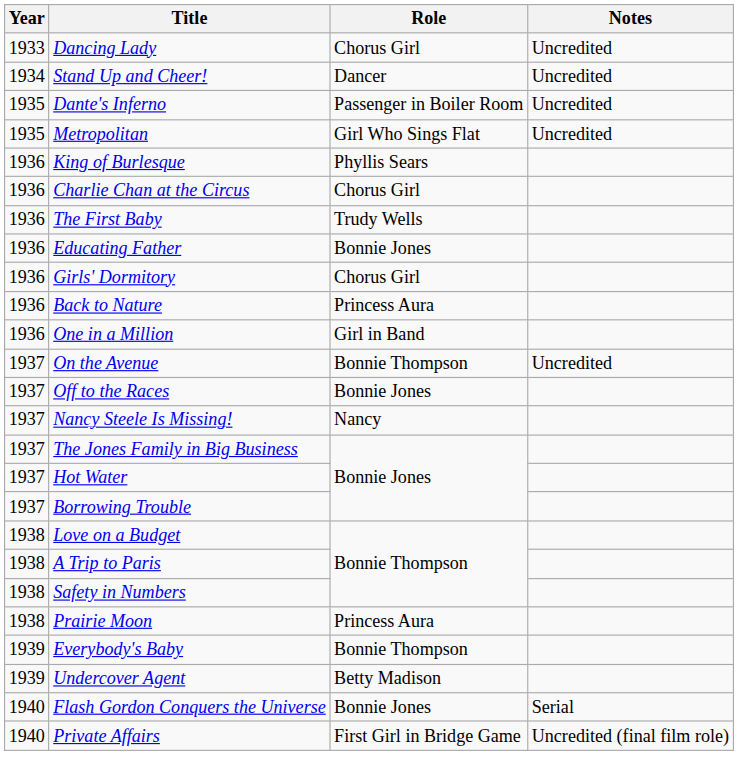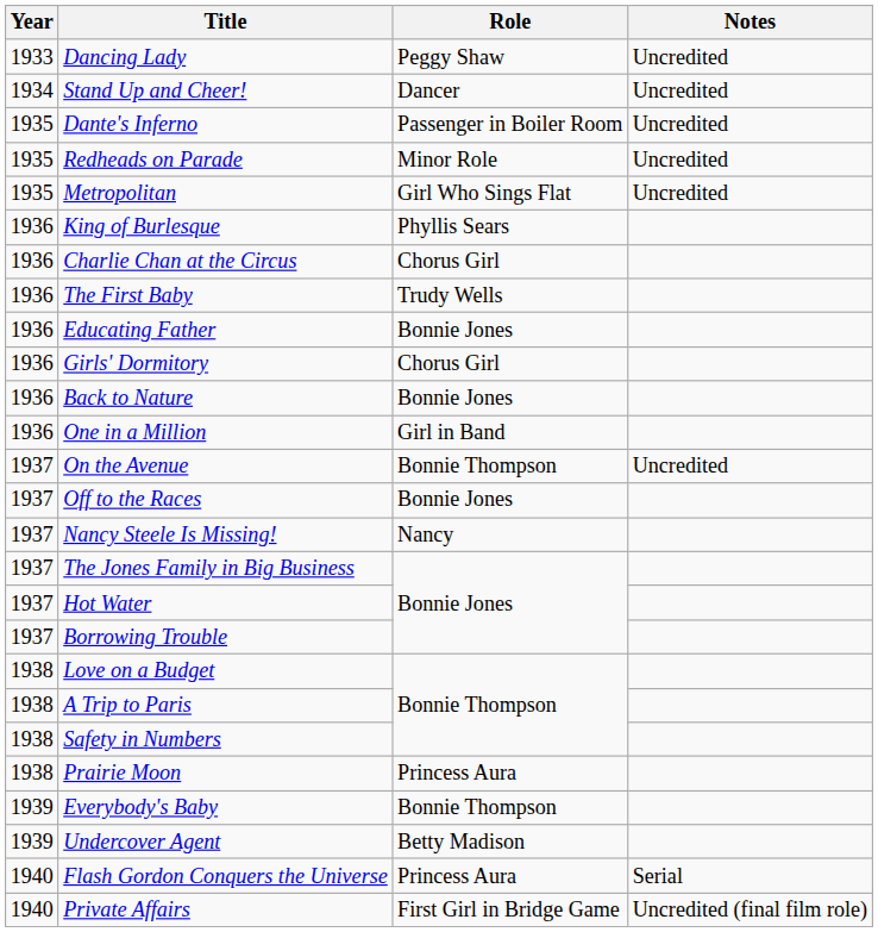 <table class="wikitable">
 <tr>
 <th>Year</th>
 <th>Title</th>
 <th>Role</th>
 <th>Notes</th>
 </tr>
 <tr>
 <td>1933</td>
 <td><em><a href='#'>Dancing Lady</a></em></td>
-<td>Chorus Girl</td>
+<td>Peggy Shaw</td>
 <td>Uncredited</td>
 </tr>
 <tr>
 <td>1934</td>
 <td><em><a href='#'>Stand Up and Cheer!</a></em></td>
 <td>Dancer</td>
 <td>Uncredited</td>
 </tr>
 <tr>
 <td>1935</td>
 <td><em><a href='#'>Dante's Inferno</a></em></td>
 <td>Passenger in Boiler Room</td>
+<td>Uncredited</td>
+</tr>
+<tr>
+<td>1935</td>
+<td><em><a href='#'>Redheads on Parade</a></em></td>
+<td>Minor Role</td>
 <td>Uncredited</td>
 </tr>
 <tr>
 <td>1935</td>
 <td><em><a href='#'>Metropolitan</a></em></td>
 <td>Girl Who Sings Flat</td>
 <td>Uncredited</td>
 </tr>
 <tr>
 <td>1936</td>
 <td><em><a href='#'>King of Burlesque</a></em></td>
 <td>Phyllis Sears</td>
 <td></td>
 </tr>
 <tr>
 <td>1936</td>
 <td><em><a href='#'>Charlie Chan at the Circus</a></em></td>
 <td>Chorus Girl</td>
 <td></td>
 </tr>
 <tr>
 <td>1936</td>
 <td><em><a href='#'>The First Baby</a></em></td>
 <td>Trudy Wells</td>
 <td></td>
 </tr>
 <tr>
 <td>1936</td>
 <td><em><a href='#'>Educating Father</a></em></td>
 <td>Bonnie Jones</td>
 <td></td>
 </tr>
 <tr>
 <td>1936</td>
 <td><em><a href='#'>Girls' Dormitory</a></em></td>
 <td>Chorus Girl</td>
 <td></td>
 </tr>
 <tr>
 <td>1936</td>
 <td><em><a href='#'>Back to Nature</a></em></td>
-<td>Princess Aura</td>
+<td>Bonnie Jones</td>
 <td></td>
 </tr>
 <tr>
 <td>1936</td>
 <td><em><a href='#'>One in a Million</a></em></td>
 <td>Girl in Band</td>
 <td></td>
 </tr>
 <tr>
 <td>1937</td>
 <td><em><a href='#'>On the Avenue</a></em></td>
 <td>Bonnie Thompson</td>
 <td>Uncredited</td>
 </tr>
 <tr>
 <td>1937</td>
 <td><em><a href='#'>Off to the Races</a></em></td>
 <td>Bonnie Jones</td>
 <td></td>
 </tr>
 <tr>
 <td>1937</td>
 <td><em><a href='#'>Nancy Steele Is Missing!</a></em></td>
 <td>Nancy</td>
 <td></td>
 </tr>
 <tr>
 <td>1937</td>
 <td><em><a href='#'>The Jones Family in Big Business</a></em></td>
 <td rowspan="3">Bonnie Jones</td>
 <td></td>
 </tr>
 <tr>
 <td>1937</td>
 <td><em><a href='#'>Hot Water</a></em></td>
 <td></td>
 </tr>
 <tr>
 <td>1937</td>
 <td><em><a href='#'>Borrowing Trouble</a></em></td>
 <td></td>
 </tr>
 <tr>
 <td>1938</td>
 <td><em><a href='#'>Love on a Budget</a></em></td>
 <td rowspan="3">Bonnie Thompson</td>
 <td></td>
 </tr>
 <tr>
 <td>1938</td>
 <td><em><a href='#'>A Trip to Paris</a></em></td>
 <td></td>
 </tr>
 <tr>
 <td>1938</td>
 <td><em><a href='#'>Safety in Numbers</a></em></td>
 <td></td>
 </tr>
 <tr>
 <td>1938</td>
 <td><em><a href='#'>Prairie Moon</a></em></td>
 <td>Princess Aura</td>
 <td></td>
 </tr>
 <tr>
 <td>1939</td>
 <td><em><a href='#'>Everybody's Baby</a></em></td>
 <td>Bonnie Thompson</td>
 <td></td>
 </tr>
 <tr>
 <td>1939</td>
 <td><em><a href='#'>Undercover Agent</a></em></td>
 <td>Betty Madison</td>
 <td></td>
 </tr>
 <tr>
 <td>1940</td>
 <td><em><a href='#'>Flash Gordon Conquers the Universe</a></em></td>
-<td>Bonnie Jones</td>
+<td>Princess Aura</td>
 <td>Serial</td>
 </tr>
 <tr>
 <td>1940</td>
 <td><em><a href='#'>Private Affairs</a></em></td>
 <td>First Girl in Bridge Game</td>
 <td>Uncredited (final film role)</td>
 </tr>
 </table>
